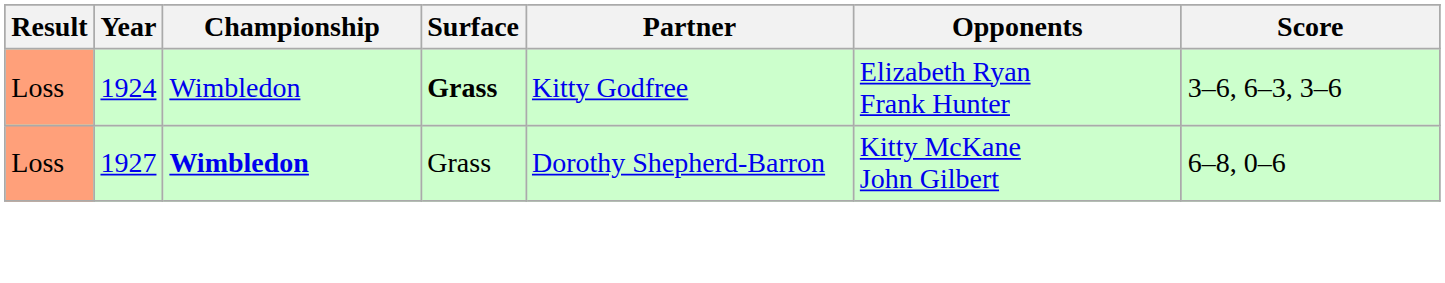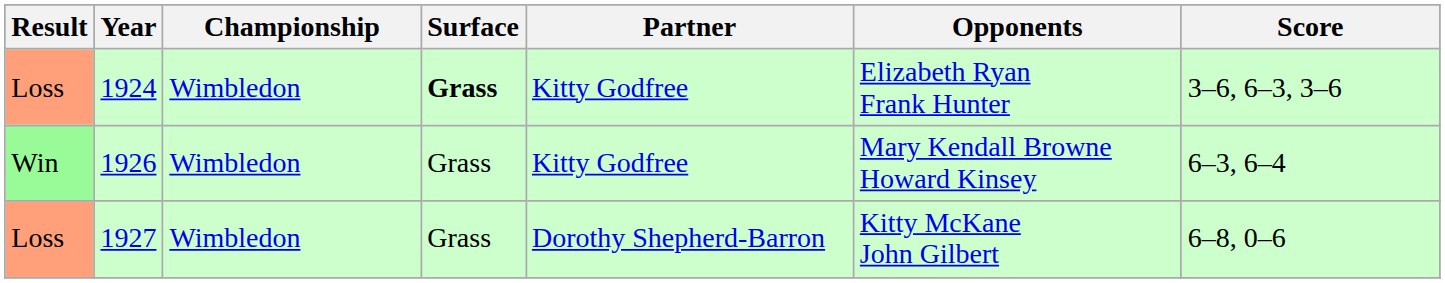 <table class="sortable wikitable">
 <tr>
 <th style="width:40px">Result</th>
 <th style="width:30px">Year</th>
 <th style="width:140px">Championship</th>
 <th style="width:50px">Surface</th>
 <th style="width:180px">Partner</th>
 <th style="width:180px">Opponents</th>
 <th style="width:140px" class="unsortable">Score</th>
 </tr>
 <tr style="background:#ccffcc">
 <td style="background:#FFA07A">Loss</td>
 <td><a href='#'>1924</a></td>
 <td><a href='#'>Wimbledon</a></td>
 <td><strong>Grass</strong></td>
 <td> <a href='#'>Kitty Godfree</a></td>
 <td> <a href='#'>Elizabeth Ryan</a> <br>  <a href='#'>Frank Hunter</a></td>
 <td>3–6, 6–3, 3–6</td>
 </tr>
 <tr style="background:#ccffcc">
+<td style="background:#98FB98">Win</td>
+<td><a href='#'>1926</a></td>
+<td><a href='#'>Wimbledon</a></td>
+<td>Grass</td>
+<td> <a href='#'>Kitty Godfree</a></td>
+<td> <a href='#'>Mary Kendall Browne</a> <br>  <a href='#'>Howard Kinsey</a></td>
+<td>6–3, 6–4</td>
+</tr>
+<tr style="background:#ccffcc">
 <td style="background:#FFA07A">Loss</td>
 <td><a href='#'>1927</a></td>
-<td><strong><a href='#'>Wimbledon</a></strong></td>
+<td><a href='#'>Wimbledon</a></td>
 <td>Grass</td>
 <td> <a href='#'>Dorothy Shepherd-Barron</a></td>
 <td> <a href='#'>Kitty McKane</a> <br>  <a href='#'>John Gilbert</a></td>
 <td>6–8, 0–6</td>
 </tr>
 </table>
